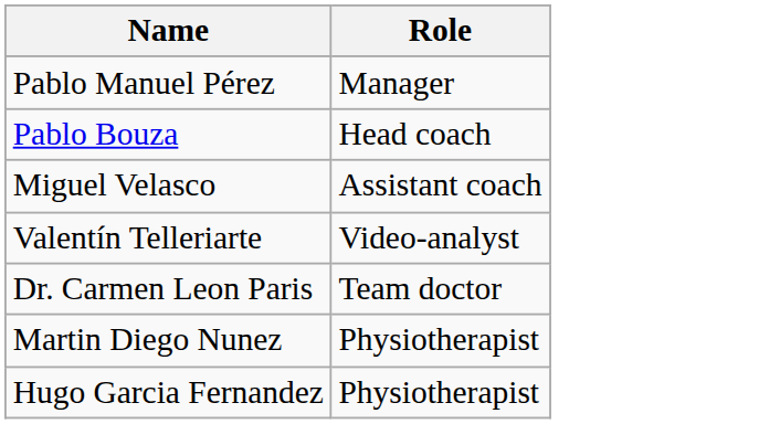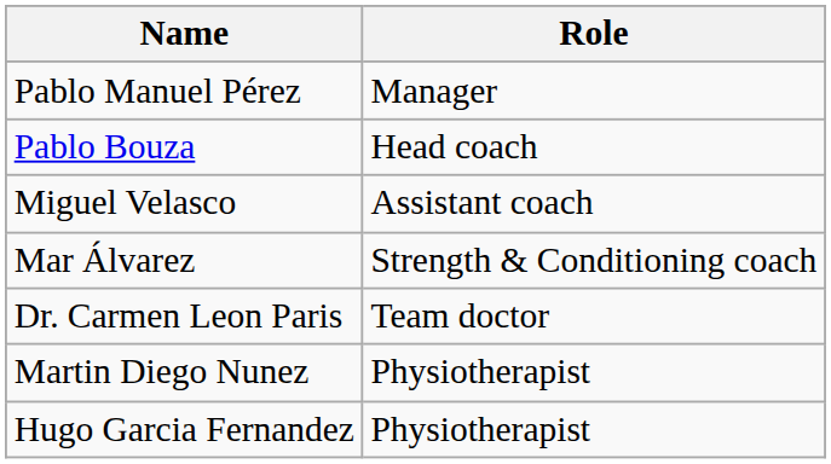 <table class="wikitable">
 <tr>
 <th>Name</th>
 <th>Role</th>
 </tr>
 <tr>
 <td> Pablo Manuel Pérez</td>
 <td>Manager</td>
 </tr>
 <tr>
 <td> <a href='#'>Pablo Bouza</a></td>
 <td>Head coach</td>
 </tr>
 <tr>
 <td> Miguel Velasco</td>
 <td>Assistant coach</td>
 </tr>
 <tr>
-<td> Valentín Telleriarte</td>
-<td>Video-analyst</td>
+<td> Mar Álvarez</td>
+<td>Strength & Conditioning coach</td>
 </tr>
 <tr>
 <td> Dr. Carmen Leon Paris</td>
 <td>Team doctor</td>
 </tr>
 <tr>
 <td> Martin Diego Nunez</td>
 <td>Physiotherapist</td>
 </tr>
 <tr>
 <td> Hugo Garcia Fernandez</td>
 <td>Physiotherapist</td>
 </tr>
 </table>
